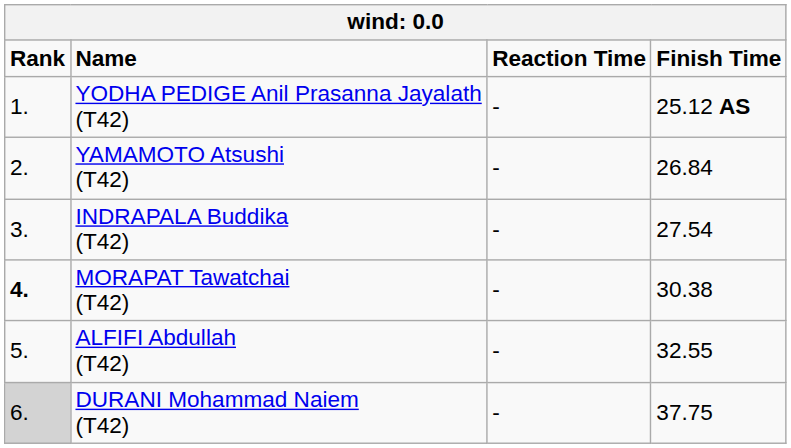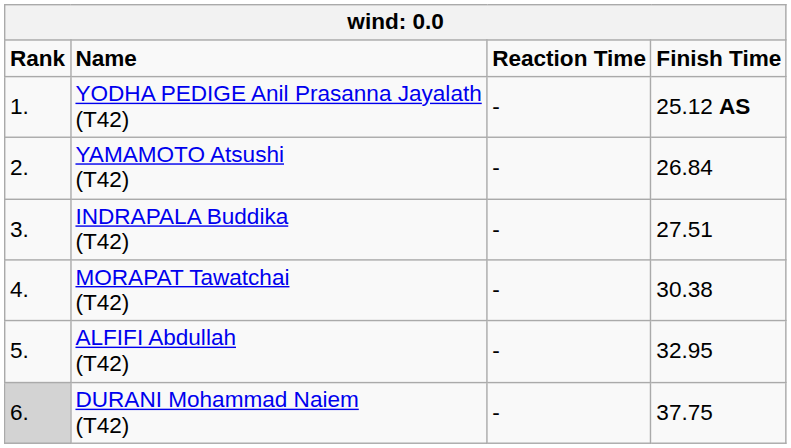 <table class="wikitable">
 <tr>
 <th colspan="4">wind: 0.0</th>
 </tr>
 <tr>
 <td><strong>Rank</strong></td>
 <td><strong>Name</strong></td>
 <td><strong>Reaction Time</strong></td>
 <td><strong>Finish Time</strong></td>
 </tr>
 <tr>
 <td>1.</td>
 <td><a href='#'>YODHA PEDIGE Anil Prasanna Jayalath</a><br>(T42)<br></td>
 <td>-</td>
 <td>25.12 <strong>AS</strong></td>
 </tr>
 <tr>
 <td>2.</td>
 <td><a href='#'>YAMAMOTO Atsushi</a><br>(T42)<br></td>
 <td>-</td>
 <td>26.84</td>
 </tr>
 <tr>
 <td>3.</td>
 <td><a href='#'>INDRAPALA Buddika</a><br>(T42)<br></td>
 <td>-</td>
-<td>27.54</td>
+<td>27.51</td>
 </tr>
 <tr>
-<td><strong>4.</strong></td>
+<td>4.</td>
 <td><a href='#'>MORAPAT Tawatchai</a><br>(T42)<br></td>
 <td>-</td>
 <td>30.38</td>
 </tr>
 <tr>
 <td>5.</td>
 <td><a href='#'>ALFIFI Abdullah</a><br>(T42)<br></td>
 <td>-</td>
-<td>32.55</td>
+<td>32.95</td>
 </tr>
 <tr>
 <td style="background: lightgrey;">6.</td>
 <td><a href='#'>DURANI Mohammad Naiem</a><br>(T42)<br></td>
 <td>-</td>
 <td>37.75</td>
 </tr>
 </table>
